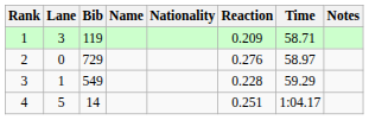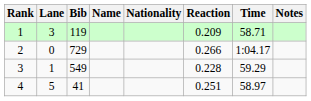 <table class="wikitable sortable" style="text-align:center">
 <tr>
 <th>Rank</th>
 <th>Lane</th>
 <th>Bib</th>
 <th>Name</th>
 <th>Nationality</th>
 <th>Reaction</th>
 <th>Time</th>
 <th>Notes</th>
 </tr>
 <tr bgcolor=ccffcc>
 <td>1</td>
 <td>3</td>
 <td>119</td>
 <td align=left></td>
 <td align=left></td>
 <td>0.209</td>
 <td>58.71</td>
 <td><strong></strong></td>
 </tr>
 <tr>
 <td>2</td>
 <td>0</td>
 <td>729</td>
 <td align=left></td>
 <td align=left></td>
-<td>0.276</td>
-<td>58.97</td>
+<td>0.266</td>
+<td>1:04.17</td>
 <td></td>
 </tr>
 <tr>
 <td>3</td>
 <td>1</td>
 <td>549</td>
 <td align=left></td>
 <td align=left></td>
 <td>0.228</td>
 <td>59.29</td>
 <td></td>
 </tr>
 <tr>
 <td>4</td>
 <td>5</td>
-<td>14</td>
+<td>41</td>
 <td align=left></td>
 <td align=left></td>
 <td>0.251</td>
-<td>1:04.17</td>
+<td>58.97</td>
 <td></td>
 </tr>
 </table>
